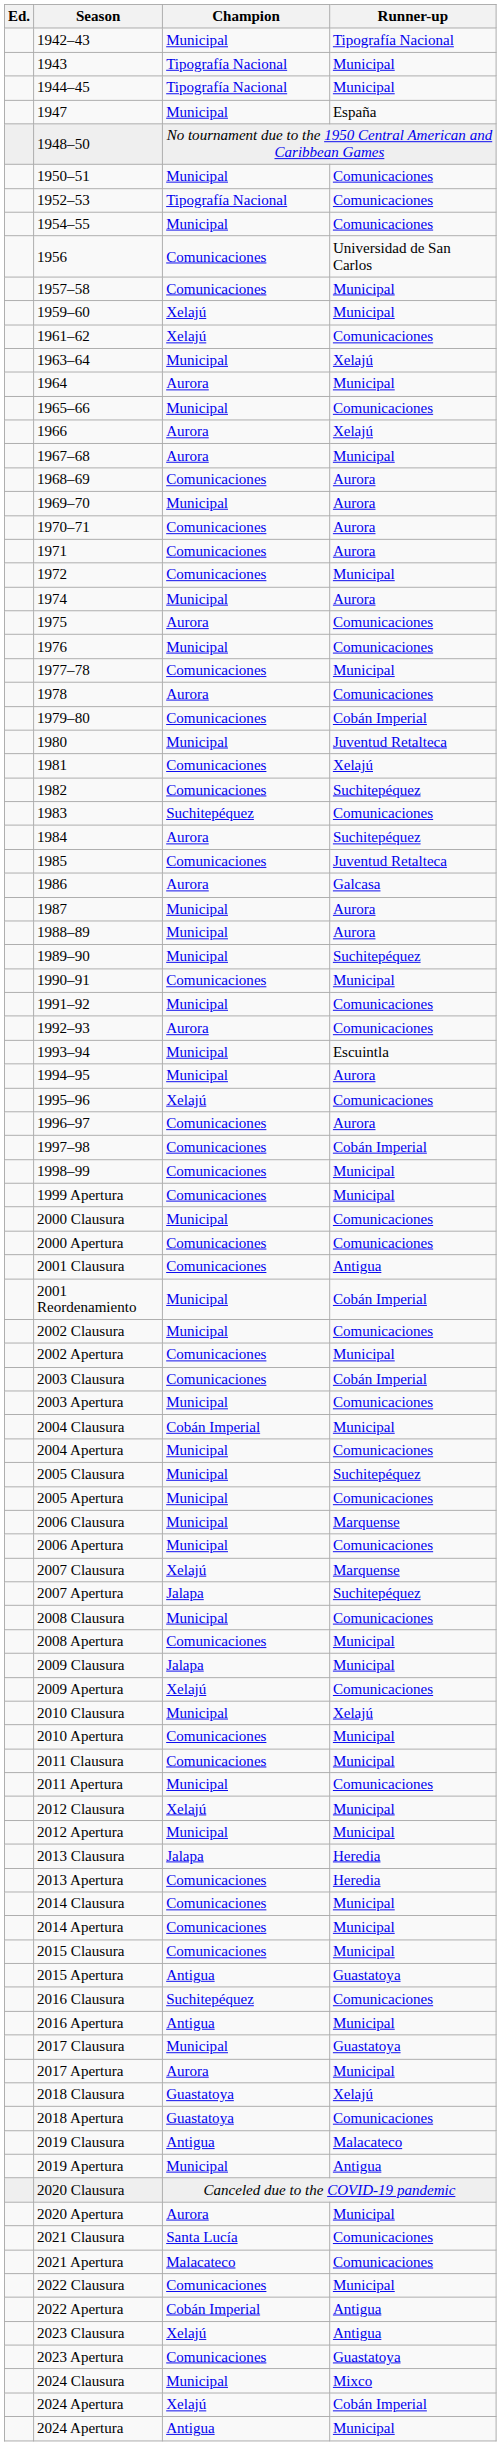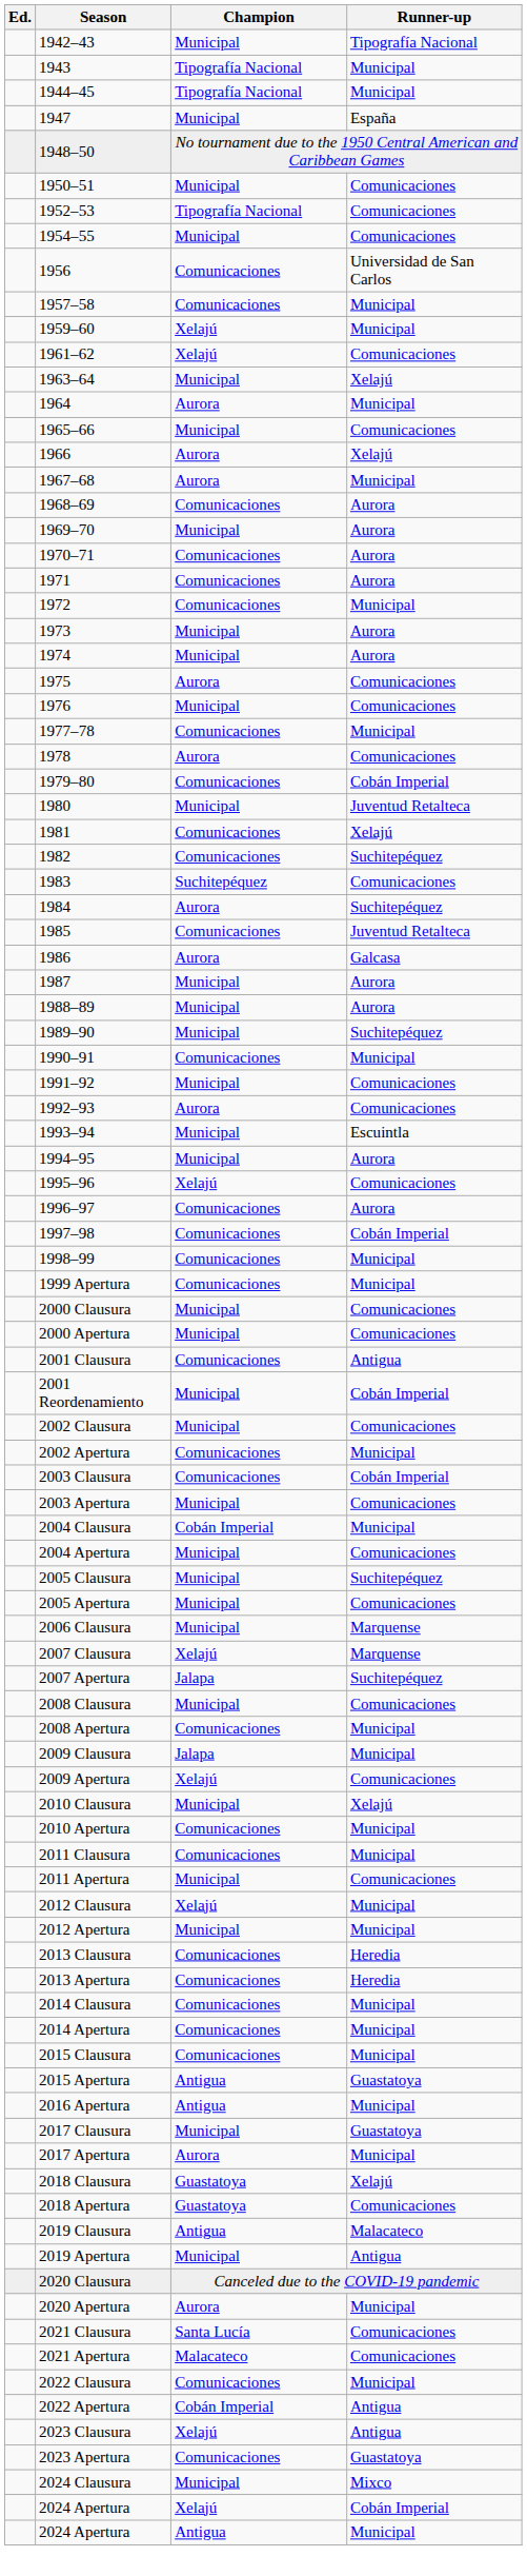 <table class="wikitable sortable">
 <tr>
 <th width=px>Ed.</th>
 <th width=130px>Season</th>
 <th width=170px>Champion</th>
 <th width=170px>Runner-up</th>
 </tr>
 <tr>
 <td></td>
 <td>1942–43</td>
 <td><a href='#'>Municipal</a></td>
 <td><a href='#'>Tipografía Nacional</a></td>
 </tr>
 <tr>
 <td></td>
 <td>1943</td>
 <td><a href='#'>Tipografía Nacional</a></td>
 <td><a href='#'>Municipal</a></td>
 </tr>
 <tr>
 <td></td>
 <td>1944–45</td>
 <td><a href='#'>Tipografía Nacional</a></td>
 <td><a href='#'>Municipal</a></td>
 </tr>
 <tr>
 <td></td>
 <td>1947</td>
 <td><a href='#'>Municipal</a></td>
 <td>España</td>
 </tr>
 <tr bgcolor=#efefef>
 <td></td>
 <td>1948–50</td>
 <td colspan="2" align=center><em>No tournament due to the <a href='#'>1950 Central American and Caribbean Games</a></em></td>
 </tr>
 <tr>
 <td></td>
 <td>1950–51</td>
 <td><a href='#'>Municipal</a></td>
 <td><a href='#'>Comunicaciones</a></td>
 </tr>
 <tr>
 <td></td>
 <td>1952–53</td>
 <td><a href='#'>Tipografía Nacional</a></td>
 <td><a href='#'>Comunicaciones</a></td>
 </tr>
 <tr>
 <td></td>
 <td>1954–55</td>
 <td><a href='#'>Municipal</a></td>
 <td><a href='#'>Comunicaciones</a></td>
 </tr>
 <tr>
 <td></td>
 <td>1956</td>
 <td><a href='#'>Comunicaciones</a></td>
 <td>Universidad de San Carlos</td>
 </tr>
 <tr>
 <td></td>
 <td>1957–58</td>
 <td><a href='#'>Comunicaciones</a></td>
 <td><a href='#'>Municipal</a></td>
 </tr>
 <tr>
 <td></td>
 <td>1959–60</td>
 <td><a href='#'>Xelajú</a></td>
 <td><a href='#'>Municipal</a></td>
 </tr>
 <tr>
 <td></td>
 <td>1961–62</td>
 <td><a href='#'>Xelajú</a></td>
 <td><a href='#'>Comunicaciones</a></td>
 </tr>
 <tr>
 <td></td>
 <td>1963–64</td>
 <td><a href='#'>Municipal</a></td>
 <td><a href='#'>Xelajú</a></td>
 </tr>
 <tr>
 <td></td>
 <td>1964</td>
 <td><a href='#'>Aurora</a></td>
 <td><a href='#'>Municipal</a></td>
 </tr>
 <tr>
 <td></td>
 <td>1965–66</td>
 <td><a href='#'>Municipal</a></td>
 <td><a href='#'>Comunicaciones</a></td>
 </tr>
 <tr>
 <td></td>
 <td>1966</td>
 <td><a href='#'>Aurora</a></td>
 <td><a href='#'>Xelajú</a></td>
 </tr>
 <tr>
 <td></td>
 <td>1967–68</td>
 <td><a href='#'>Aurora</a></td>
 <td><a href='#'>Municipal</a></td>
 </tr>
 <tr>
 <td></td>
 <td>1968–69</td>
 <td><a href='#'>Comunicaciones</a></td>
 <td><a href='#'>Aurora</a></td>
 </tr>
 <tr>
 <td></td>
 <td>1969–70</td>
 <td><a href='#'>Municipal</a></td>
 <td><a href='#'>Aurora</a></td>
 </tr>
 <tr>
 <td></td>
 <td>1970–71</td>
 <td><a href='#'>Comunicaciones</a></td>
 <td><a href='#'>Aurora</a></td>
 </tr>
 <tr>
 <td></td>
 <td>1971</td>
 <td><a href='#'>Comunicaciones</a></td>
 <td><a href='#'>Aurora</a></td>
 </tr>
 <tr>
 <td></td>
 <td>1972</td>
 <td><a href='#'>Comunicaciones</a></td>
 <td><a href='#'>Municipal</a></td>
+</tr>
+<tr>
+<td></td>
+<td>1973</td>
+<td><a href='#'>Municipal</a></td>
+<td><a href='#'>Aurora</a></td>
 </tr>
 <tr>
 <td></td>
 <td>1974</td>
 <td><a href='#'>Municipal</a></td>
 <td><a href='#'>Aurora</a></td>
 </tr>
 <tr>
 <td></td>
 <td>1975</td>
 <td><a href='#'>Aurora</a></td>
 <td><a href='#'>Comunicaciones</a></td>
 </tr>
 <tr>
 <td></td>
 <td>1976</td>
 <td><a href='#'>Municipal</a></td>
 <td><a href='#'>Comunicaciones</a></td>
 </tr>
 <tr>
 <td></td>
 <td>1977–78</td>
 <td><a href='#'>Comunicaciones</a></td>
 <td><a href='#'>Municipal</a></td>
 </tr>
 <tr>
 <td></td>
 <td>1978</td>
 <td><a href='#'>Aurora</a></td>
 <td><a href='#'>Comunicaciones</a></td>
 </tr>
 <tr>
 <td></td>
 <td>1979–80</td>
 <td><a href='#'>Comunicaciones</a></td>
 <td><a href='#'>Cobán Imperial</a></td>
 </tr>
 <tr>
 <td></td>
 <td>1980</td>
 <td><a href='#'>Municipal</a></td>
 <td><a href='#'>Juventud Retalteca</a></td>
 </tr>
 <tr>
 <td></td>
 <td>1981</td>
 <td><a href='#'>Comunicaciones</a></td>
 <td><a href='#'>Xelajú</a></td>
 </tr>
 <tr>
 <td></td>
 <td>1982</td>
 <td><a href='#'>Comunicaciones</a></td>
 <td><a href='#'>Suchitepéquez</a></td>
 </tr>
 <tr>
 <td></td>
 <td>1983</td>
 <td><a href='#'>Suchitepéquez</a></td>
 <td><a href='#'>Comunicaciones</a></td>
 </tr>
 <tr>
 <td></td>
 <td>1984</td>
 <td><a href='#'>Aurora</a></td>
 <td><a href='#'>Suchitepéquez</a></td>
 </tr>
 <tr>
 <td></td>
 <td>1985</td>
 <td><a href='#'>Comunicaciones</a></td>
 <td><a href='#'>Juventud Retalteca</a></td>
 </tr>
 <tr>
 <td></td>
 <td>1986</td>
 <td><a href='#'>Aurora</a></td>
 <td><a href='#'>Galcasa</a></td>
 </tr>
 <tr>
 <td></td>
 <td>1987</td>
 <td><a href='#'>Municipal</a></td>
 <td><a href='#'>Aurora</a></td>
 </tr>
 <tr>
 <td></td>
 <td>1988–89</td>
 <td><a href='#'>Municipal</a></td>
 <td><a href='#'>Aurora</a></td>
 </tr>
 <tr>
 <td></td>
 <td>1989–90</td>
 <td><a href='#'>Municipal</a></td>
 <td><a href='#'>Suchitepéquez</a></td>
 </tr>
 <tr>
 <td></td>
 <td>1990–91</td>
 <td><a href='#'>Comunicaciones</a></td>
 <td><a href='#'>Municipal</a></td>
 </tr>
 <tr>
 <td></td>
 <td>1991–92</td>
 <td><a href='#'>Municipal</a></td>
 <td><a href='#'>Comunicaciones</a></td>
 </tr>
 <tr>
 <td></td>
 <td>1992–93</td>
 <td><a href='#'>Aurora</a></td>
 <td><a href='#'>Comunicaciones</a></td>
 </tr>
 <tr>
 <td></td>
 <td>1993–94</td>
 <td><a href='#'>Municipal</a></td>
 <td>Escuintla</td>
 </tr>
 <tr>
 <td></td>
 <td>1994–95</td>
 <td><a href='#'>Municipal</a></td>
 <td><a href='#'>Aurora</a></td>
 </tr>
 <tr>
 <td></td>
 <td>1995–96</td>
 <td><a href='#'>Xelajú</a></td>
 <td><a href='#'>Comunicaciones</a></td>
 </tr>
 <tr>
 <td></td>
 <td>1996–97</td>
 <td><a href='#'>Comunicaciones</a></td>
 <td><a href='#'>Aurora</a></td>
 </tr>
 <tr>
 <td></td>
 <td>1997–98</td>
 <td><a href='#'>Comunicaciones</a></td>
 <td><a href='#'>Cobán Imperial</a></td>
 </tr>
 <tr>
 <td></td>
 <td>1998–99</td>
 <td><a href='#'>Comunicaciones</a></td>
 <td><a href='#'>Municipal</a></td>
 </tr>
 <tr>
 <td></td>
 <td>1999 Apertura</td>
 <td><a href='#'>Comunicaciones</a></td>
 <td><a href='#'>Municipal</a></td>
 </tr>
 <tr>
 <td></td>
 <td>2000 Clausura</td>
 <td><a href='#'>Municipal</a></td>
 <td><a href='#'>Comunicaciones</a></td>
 </tr>
 <tr>
 <td></td>
 <td>2000 Apertura</td>
-<td><a href='#'>Comunicaciones</a></td>
+<td><a href='#'>Municipal</a></td>
 <td><a href='#'>Comunicaciones</a></td>
 </tr>
 <tr>
 <td></td>
 <td>2001 Clausura</td>
 <td><a href='#'>Comunicaciones</a></td>
 <td><a href='#'>Antigua</a></td>
 </tr>
 <tr>
 <td></td>
 <td>2001 Reordenamiento</td>
 <td><a href='#'>Municipal</a></td>
 <td><a href='#'>Cobán Imperial</a></td>
 </tr>
 <tr>
 <td></td>
 <td>2002 Clausura</td>
 <td><a href='#'>Municipal</a></td>
 <td><a href='#'>Comunicaciones</a></td>
 </tr>
 <tr>
 <td></td>
 <td>2002 Apertura</td>
 <td><a href='#'>Comunicaciones</a></td>
 <td><a href='#'>Municipal</a></td>
 </tr>
 <tr>
 <td></td>
 <td>2003 Clausura</td>
 <td><a href='#'>Comunicaciones</a></td>
 <td><a href='#'>Cobán Imperial</a></td>
 </tr>
 <tr>
 <td></td>
 <td>2003 Apertura</td>
 <td><a href='#'>Municipal</a></td>
 <td><a href='#'>Comunicaciones</a></td>
 </tr>
 <tr>
 <td></td>
 <td>2004 Clausura</td>
 <td><a href='#'>Cobán Imperial</a></td>
 <td><a href='#'>Municipal</a></td>
 </tr>
 <tr>
 <td></td>
 <td>2004 Apertura</td>
 <td><a href='#'>Municipal</a></td>
 <td><a href='#'>Comunicaciones</a></td>
 </tr>
 <tr>
 <td></td>
 <td>2005 Clausura</td>
 <td><a href='#'>Municipal</a></td>
 <td><a href='#'>Suchitepéquez</a></td>
 </tr>
 <tr>
 <td></td>
 <td>2005 Apertura</td>
 <td><a href='#'>Municipal</a></td>
 <td><a href='#'>Comunicaciones</a></td>
 </tr>
 <tr>
 <td></td>
 <td>2006 Clausura</td>
 <td><a href='#'>Municipal</a></td>
 <td><a href='#'>Marquense</a></td>
-</tr>
-<tr>
-<td></td>
-<td>2006 Apertura</td>
-<td><a href='#'>Municipal</a></td>
-<td><a href='#'>Comunicaciones</a></td>
 </tr>
 <tr>
 <td></td>
 <td>2007 Clausura</td>
 <td><a href='#'>Xelajú</a></td>
 <td><a href='#'>Marquense</a></td>
 </tr>
 <tr>
 <td></td>
 <td>2007 Apertura</td>
 <td><a href='#'>Jalapa</a></td>
 <td><a href='#'>Suchitepéquez</a></td>
 </tr>
 <tr>
 <td></td>
 <td>2008 Clausura</td>
 <td><a href='#'>Municipal</a></td>
 <td><a href='#'>Comunicaciones</a></td>
 </tr>
 <tr>
 <td></td>
 <td>2008 Apertura</td>
 <td><a href='#'>Comunicaciones</a></td>
 <td><a href='#'>Municipal</a></td>
 </tr>
 <tr>
 <td></td>
 <td>2009 Clausura</td>
 <td><a href='#'>Jalapa</a></td>
 <td><a href='#'>Municipal</a></td>
 </tr>
 <tr>
 <td></td>
 <td>2009 Apertura</td>
 <td><a href='#'>Xelajú</a></td>
 <td><a href='#'>Comunicaciones</a></td>
 </tr>
 <tr>
 <td></td>
 <td>2010 Clausura</td>
 <td><a href='#'>Municipal</a></td>
 <td><a href='#'>Xelajú</a></td>
 </tr>
 <tr>
 <td></td>
 <td>2010 Apertura</td>
 <td><a href='#'>Comunicaciones</a></td>
 <td><a href='#'>Municipal</a></td>
 </tr>
 <tr>
 <td></td>
 <td>2011 Clausura</td>
 <td><a href='#'>Comunicaciones</a></td>
 <td><a href='#'>Municipal</a></td>
 </tr>
 <tr>
 <td></td>
 <td>2011 Apertura</td>
 <td><a href='#'>Municipal</a></td>
 <td><a href='#'>Comunicaciones</a></td>
 </tr>
 <tr>
 <td></td>
 <td>2012 Clausura</td>
 <td><a href='#'>Xelajú</a></td>
 <td><a href='#'>Municipal</a></td>
 </tr>
 <tr>
 <td></td>
 <td>2012 Apertura</td>
 <td><a href='#'>Municipal</a></td>
 <td><a href='#'>Municipal</a></td>
 </tr>
 <tr>
 <td></td>
 <td>2013 Clausura</td>
-<td><a href='#'>Jalapa</a></td>
+<td><a href='#'>Comunicaciones</a></td>
 <td><a href='#'>Heredia</a></td>
 </tr>
 <tr>
 <td></td>
 <td>2013 Apertura</td>
 <td><a href='#'>Comunicaciones</a></td>
 <td><a href='#'>Heredia</a></td>
 </tr>
 <tr>
 <td></td>
 <td>2014 Clausura</td>
 <td><a href='#'>Comunicaciones</a></td>
 <td><a href='#'>Municipal</a></td>
 </tr>
 <tr>
 <td></td>
 <td>2014 Apertura</td>
 <td><a href='#'>Comunicaciones</a></td>
 <td><a href='#'>Municipal</a></td>
 </tr>
 <tr>
 <td></td>
 <td>2015 Clausura</td>
 <td><a href='#'>Comunicaciones</a></td>
 <td><a href='#'>Municipal</a></td>
 </tr>
 <tr>
 <td></td>
 <td>2015 Apertura</td>
 <td><a href='#'>Antigua</a></td>
 <td><a href='#'>Guastatoya</a></td>
-</tr>
-<tr>
-<td></td>
-<td>2016 Clausura</td>
-<td><a href='#'>Suchitepéquez</a></td>
-<td><a href='#'>Comunicaciones</a></td>
 </tr>
 <tr>
 <td></td>
 <td>2016 Apertura</td>
 <td><a href='#'>Antigua</a></td>
 <td><a href='#'>Municipal</a></td>
 </tr>
 <tr>
 <td></td>
 <td>2017 Clausura</td>
 <td><a href='#'>Municipal</a></td>
 <td><a href='#'>Guastatoya</a></td>
 </tr>
 <tr>
 <td></td>
 <td>2017 Apertura</td>
 <td><a href='#'>Aurora</a></td>
 <td><a href='#'>Municipal</a></td>
 </tr>
 <tr>
 <td></td>
 <td>2018 Clausura</td>
 <td><a href='#'>Guastatoya</a></td>
 <td><a href='#'>Xelajú</a></td>
 </tr>
 <tr>
 <td></td>
 <td>2018 Apertura</td>
 <td><a href='#'>Guastatoya</a></td>
 <td><a href='#'>Comunicaciones</a></td>
 </tr>
 <tr>
 <td></td>
 <td>2019 Clausura</td>
 <td><a href='#'>Antigua</a></td>
 <td><a href='#'>Malacateco</a></td>
 </tr>
 <tr>
 <td></td>
 <td>2019 Apertura</td>
 <td><a href='#'>Municipal</a></td>
 <td><a href='#'>Antigua</a></td>
 </tr>
 <tr bgcolor=#efefef>
 <td></td>
 <td>2020 Clausura</td>
 <td colspan="2" align=center><em>Canceled due to the <a href='#'>COVID-19 pandemic</a></em></td>
 </tr>
 <tr>
 <td></td>
 <td>2020 Apertura</td>
 <td><a href='#'>Aurora</a></td>
 <td><a href='#'>Municipal</a></td>
 </tr>
 <tr>
 <td></td>
 <td>2021 Clausura</td>
 <td><a href='#'>Santa Lucía</a></td>
 <td><a href='#'>Comunicaciones</a></td>
 </tr>
 <tr>
 <td></td>
 <td>2021 Apertura</td>
 <td><a href='#'>Malacateco</a></td>
 <td><a href='#'>Comunicaciones</a></td>
 </tr>
 <tr>
 <td></td>
 <td>2022 Clausura</td>
 <td><a href='#'>Comunicaciones</a></td>
 <td><a href='#'>Municipal</a></td>
 </tr>
 <tr>
 <td></td>
 <td>2022 Apertura</td>
 <td><a href='#'>Cobán Imperial</a></td>
 <td><a href='#'>Antigua</a></td>
 </tr>
 <tr>
 <td></td>
 <td>2023 Clausura</td>
 <td><a href='#'>Xelajú</a></td>
 <td><a href='#'>Antigua</a></td>
 </tr>
 <tr>
 <td></td>
 <td>2023 Apertura</td>
 <td><a href='#'>Comunicaciones</a></td>
 <td><a href='#'>Guastatoya</a></td>
 </tr>
 <tr>
 <td></td>
 <td>2024 Clausura</td>
 <td><a href='#'>Municipal</a></td>
 <td><a href='#'>Mixco</a></td>
 </tr>
 <tr>
 <td></td>
 <td>2024 Apertura</td>
 <td><a href='#'>Xelajú</a></td>
 <td><a href='#'>Cobán Imperial</a></td>
 </tr>
 <tr>
 <td></td>
 <td>2024 Apertura</td>
 <td><a href='#'>Antigua</a></td>
 <td><a href='#'>Municipal</a></td>
 </tr>
 </table>
